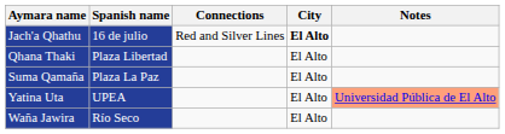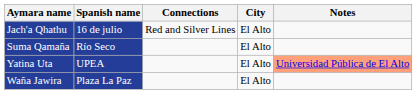 <table class="wikitable">
 <tr>
 <th>Aymara name</th>
 <th>Spanish name</th>
 <th>Connections</th>
 <th>City</th>
 <th>Notes</th>
 </tr>
 <tr>
 <td bgcolor="#243D98" style="color:white;">Jach'a Qhathu</td>
 <td bgcolor="#243D98" style="color:white;">16 de julio</td>
 <td>Red and Silver Lines</td>
-<td><strong>El Alto</strong></td>
-<td></td>
-</tr>
-<tr>
-<td bgcolor="#243D98" style="color:white;">Qhana Thaki</td>
-<td bgcolor="#243D98" style="color:white;">Plaza Libertad</td>
-<td></td>
 <td>El Alto</td>
 <td></td>
 </tr>
 <tr>
 <td bgcolor="#243D98" style="color:white;">Suma Qamaña</td>
-<td bgcolor="#243D98" style="color:white;">Plaza La Paz</td>
+<td bgcolor="#243D98" style="color:white;">Río Seco</td>
 <td></td>
 <td>El Alto</td>
 <td></td>
 </tr>
 <tr>
 <td bgcolor="#243D98" style="color:white;">Yatina Uta</td>
 <td bgcolor="#243D98" style="color:white;">UPEA</td>
 <td></td>
 <td>El Alto</td>
 <td style="background: lightsalmon;"><a href='#'>Universidad Pública de El Alto</a></td>
 </tr>
 <tr>
 <td bgcolor="#243D98" style="color:white;">Waña Jawira</td>
-<td bgcolor="#243D98" style="color:white;">Río Seco</td>
+<td bgcolor="#243D98" style="color:white;">Plaza La Paz</td>
 <td></td>
 <td>El Alto</td>
 <td></td>
 </tr>
 </table>
